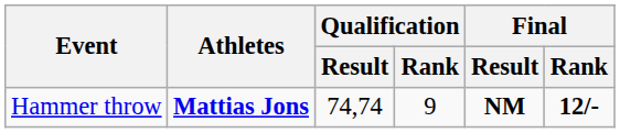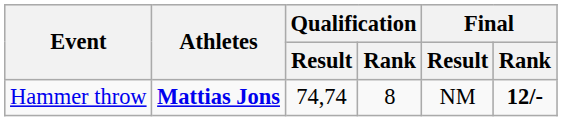 <table class="wikitable" border="1" style="font-size:90%">
 <tr>
 <th rowspan="2">Event</th>
 <th rowspan="2">Athletes</th>
 <th colspan="2">Qualification</th>
 <th colspan="2">Final</th>
 </tr>
 <tr>
 <th>Result</th>
 <th>Rank</th>
 <th>Result</th>
 <th>Rank</th>
 </tr>
 <tr>
 <td><a href='#'>Hammer throw</a></td>
 <td><strong><a href='#'>Mattias Jons</a></strong></td>
 <td align=center>74,74</td>
-<td align=center>9</td>
-<td align=center><strong>NM</strong></td>
+<td align=center>8</td>
+<td align=center>NM</td>
 <td align=center><strong>12/-</strong></td>
 </tr>
 </table>
